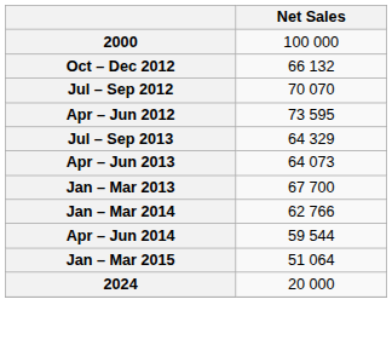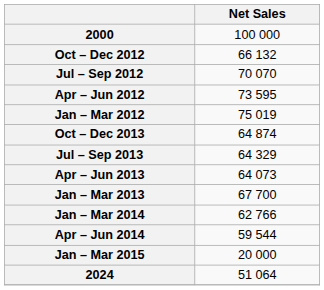 <table class="wikitable sortable" style="text-align:center; width:400px; height:150px;">
 <tr>
 <th></th>
 <th>Net Sales</th>
 </tr>
 <tr>
 <th>2000</th>
 <td>100 000</td>
 </tr>
 <tr>
 <th scope="row">Oct – Dec 2012</th>
 <td>66 132</td>
 </tr>
 <tr>
 <th scope="row">Jul – Sep 2012</th>
 <td>70 070</td>
 </tr>
 <tr>
 <th scope="row">Apr – Jun 2012</th>
 <td>73 595</td>
+</tr>
+<tr>
+<th scope="row">Jan – Mar 2012</th>
+<td>75 019</td>
+</tr>
+<tr>
+<th scope="row">Oct – Dec 2013</th>
+<td>64 874</td>
 </tr>
 <tr>
 <th scope="row">Jul – Sep 2013</th>
 <td>64 329</td>
 </tr>
 <tr>
 <th scope="row">Apr – Jun 2013</th>
 <td>64 073</td>
 </tr>
 <tr>
 <th scope="row">Jan – Mar 2013</th>
 <td>67 700</td>
 </tr>
 <tr>
 <th scope="row">Jan – Mar 2014</th>
 <td>62 766</td>
 </tr>
 <tr>
 <th scope="row">Apr – Jun 2014</th>
 <td>59 544</td>
 </tr>
 <tr>
 <th scope="row">Jan – Mar 2015</th>
-<td>51 064</td>
+<td>20 000</td>
 </tr>
 <tr>
 <th>2024</th>
-<td>20 000</td>
+<td>51 064</td>
 </tr>
 <tr>
 </tr>
 </table>
